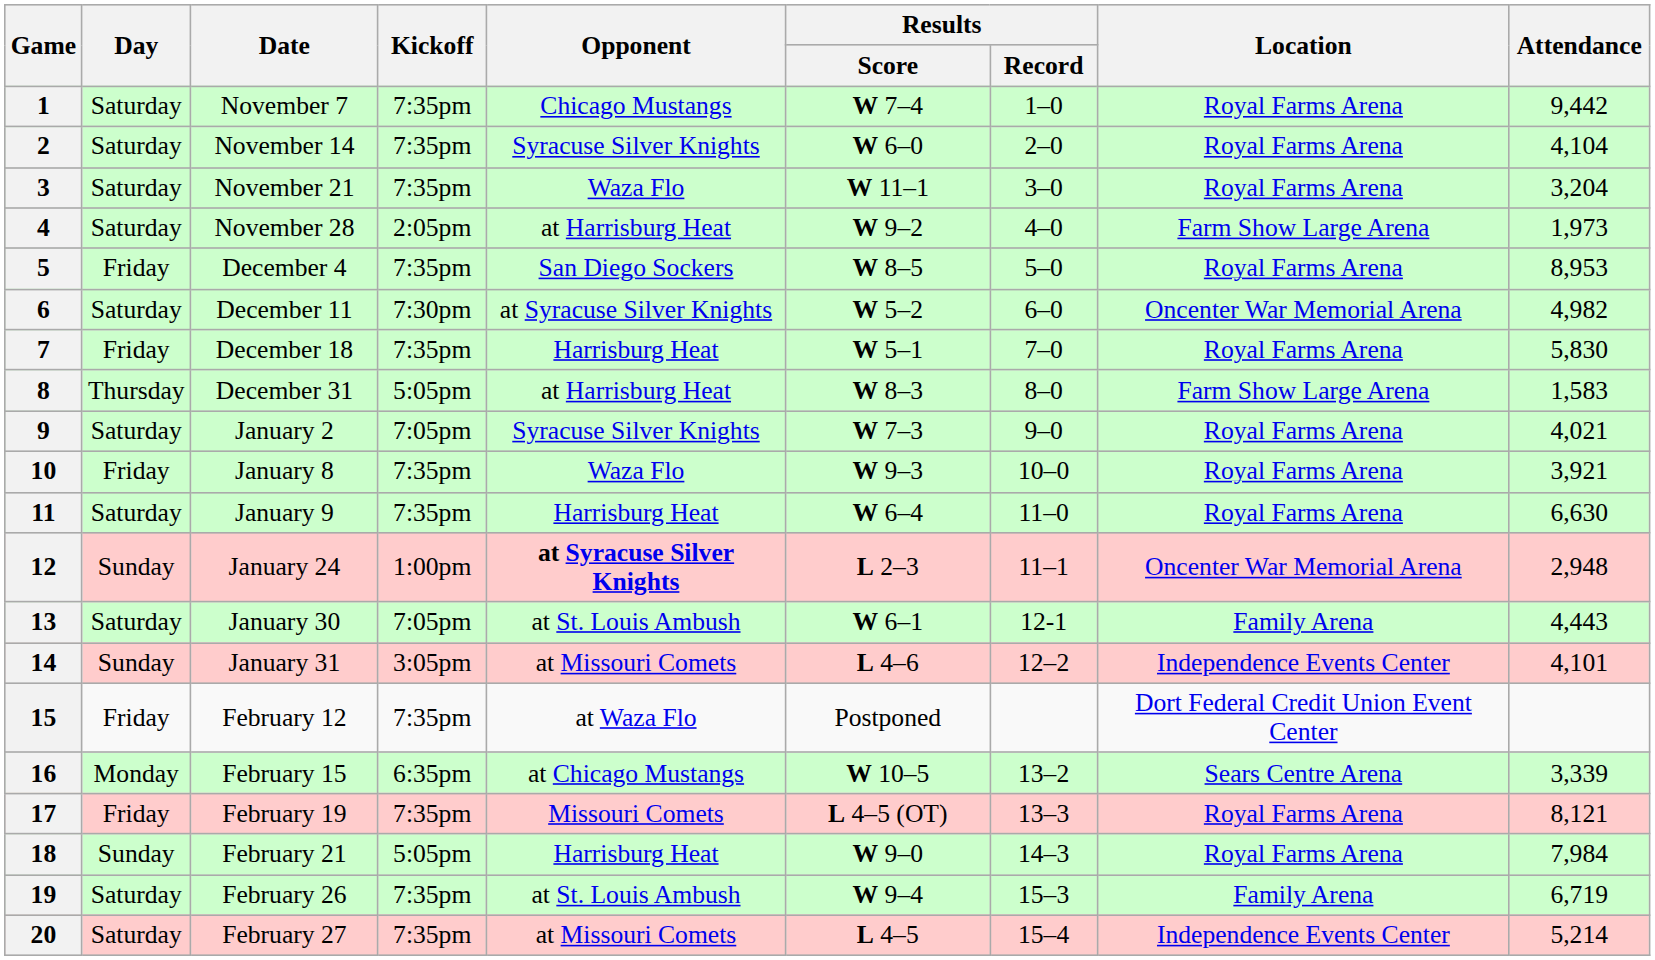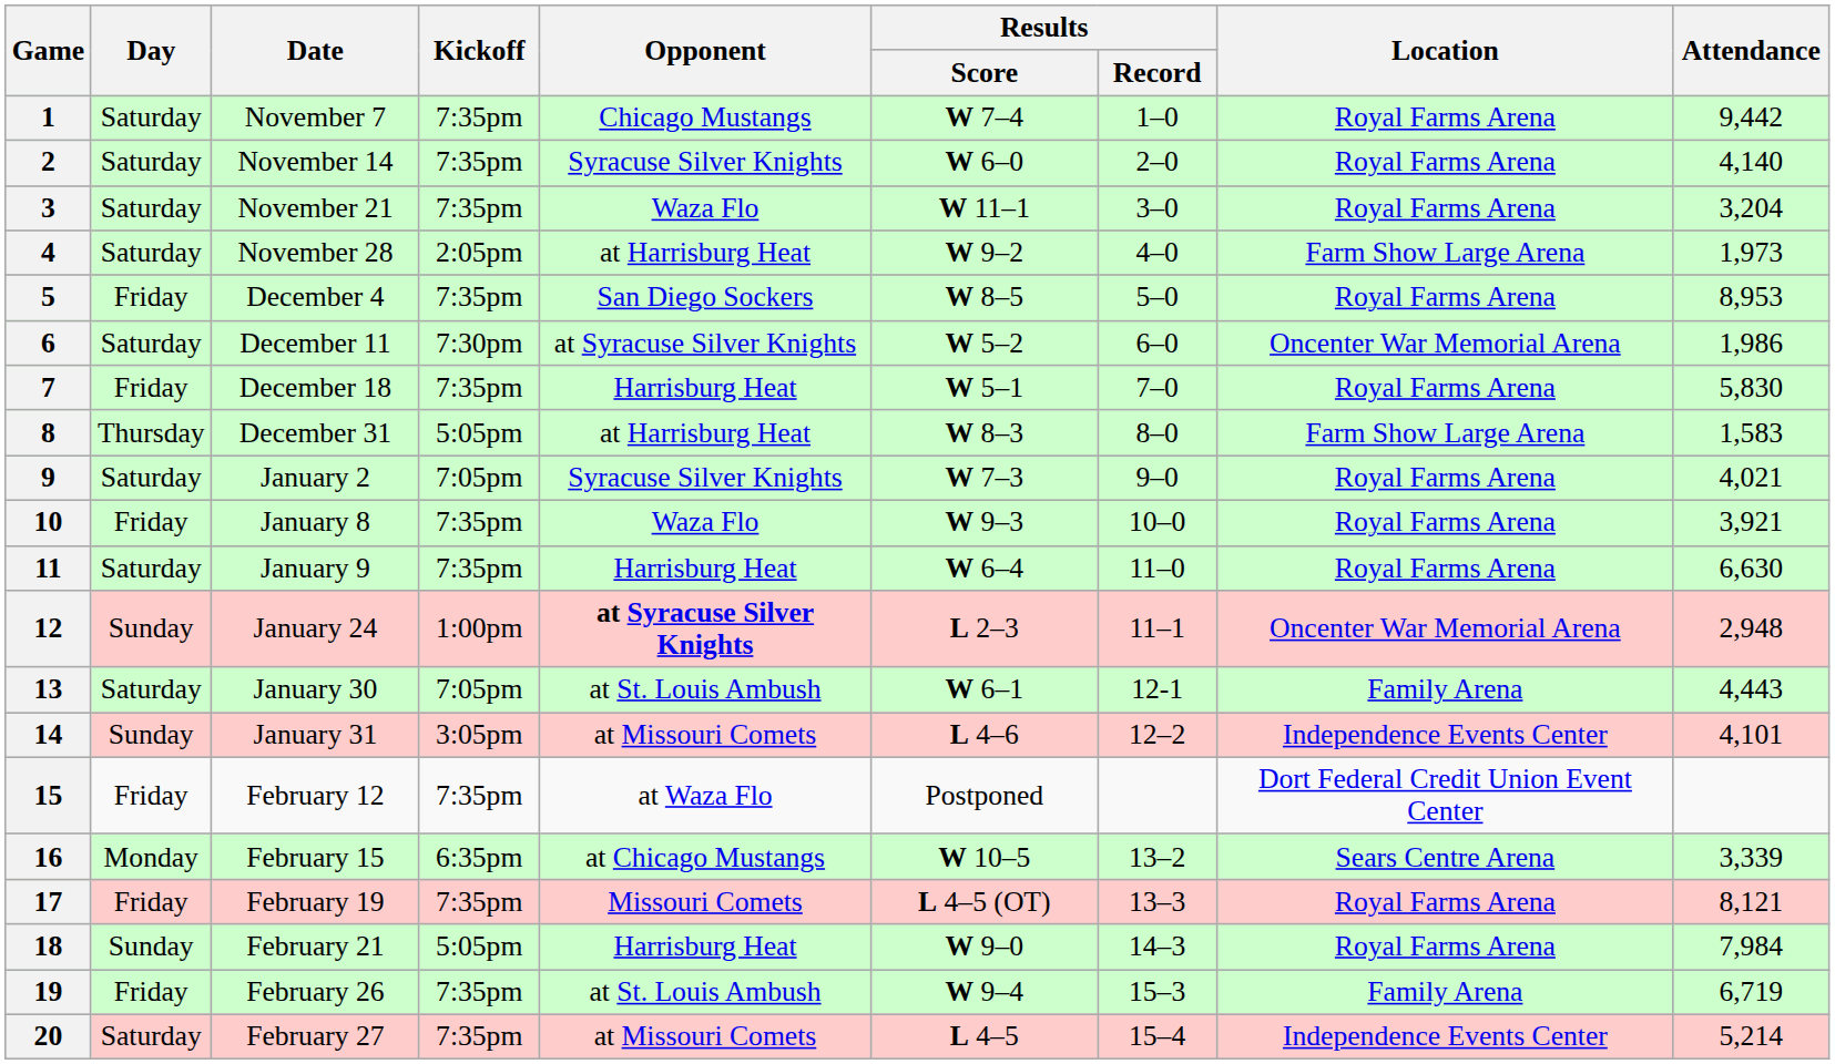 <table class="wikitable">
 <tr>
 <th rowspan="2" width="40">Game</th>
 <th rowspan="2" width="60">Day</th>
 <th rowspan="2" width="110">Date</th>
 <th rowspan="2" width="60">Kickoff</th>
 <th rowspan="2" width="180">Opponent</th>
 <th colspan="2" width="180">Results</th>
 <th rowspan="2" width="250">Location</th>
 <th rowspan="2" width="80">Attendance</th>
 </tr>
 <tr>
 <th width="120">Score</th>
 <th width="60">Record</th>
 </tr>
 <tr align="center" bgcolor="#CCFFCC">
 <th>1</th>
 <td>Saturday</td>
 <td>November 7</td>
 <td>7:35pm</td>
 <td><a href='#'>Chicago Mustangs</a></td>
 <td><strong>W</strong> 7–4</td>
 <td>1–0</td>
 <td><a href='#'>Royal Farms Arena</a></td>
 <td>9,442</td>
 </tr>
 <tr align="center" bgcolor="#CCFFCC">
 <th>2</th>
 <td>Saturday</td>
 <td>November 14</td>
 <td>7:35pm</td>
 <td><a href='#'>Syracuse Silver Knights</a></td>
 <td><strong>W</strong> 6–0</td>
 <td>2–0</td>
 <td><a href='#'>Royal Farms Arena</a></td>
-<td>4,104</td>
+<td>4,140</td>
 </tr>
 <tr align="center" bgcolor="#CCFFCC">
 <th>3</th>
 <td>Saturday</td>
 <td>November 21</td>
 <td>7:35pm</td>
 <td><a href='#'>Waza Flo</a></td>
 <td><strong>W</strong> 11–1</td>
 <td>3–0</td>
 <td><a href='#'>Royal Farms Arena</a></td>
 <td>3,204</td>
 </tr>
 <tr align="center" bgcolor="#CCFFCC">
 <th>4</th>
 <td>Saturday</td>
 <td>November 28</td>
 <td>2:05pm</td>
 <td>at <a href='#'>Harrisburg Heat</a></td>
 <td><strong>W</strong> 9–2</td>
 <td>4–0</td>
 <td><a href='#'>Farm Show Large Arena</a></td>
 <td>1,973</td>
 </tr>
 <tr align="center" bgcolor="#CCFFCC">
 <th>5</th>
 <td>Friday</td>
 <td>December 4</td>
 <td>7:35pm</td>
 <td><a href='#'>San Diego Sockers</a></td>
 <td><strong>W</strong> 8–5</td>
 <td>5–0</td>
 <td><a href='#'>Royal Farms Arena</a></td>
 <td>8,953</td>
 </tr>
 <tr align="center" bgcolor="#CCFFCC">
 <th>6</th>
 <td>Saturday</td>
 <td>December 11</td>
 <td>7:30pm</td>
 <td>at <a href='#'>Syracuse Silver Knights</a></td>
 <td><strong>W</strong> 5–2</td>
 <td>6–0</td>
 <td><a href='#'>Oncenter War Memorial Arena</a></td>
-<td>4,982</td>
+<td>1,986</td>
 </tr>
 <tr align="center" bgcolor="#CCFFCC">
 <th>7</th>
 <td>Friday</td>
 <td>December 18</td>
 <td>7:35pm</td>
 <td><a href='#'>Harrisburg Heat</a></td>
 <td><strong>W</strong> 5–1</td>
 <td>7–0</td>
 <td><a href='#'>Royal Farms Arena</a></td>
 <td>5,830</td>
 </tr>
 <tr align="center" bgcolor="#CCFFCC">
 <th>8</th>
 <td>Thursday</td>
 <td>December 31</td>
 <td>5:05pm</td>
 <td>at <a href='#'>Harrisburg Heat</a></td>
 <td><strong>W</strong> 8–3</td>
 <td>8–0</td>
 <td><a href='#'>Farm Show Large Arena</a></td>
 <td>1,583</td>
 </tr>
 <tr align="center" bgcolor="#CCFFCC">
 <th>9</th>
 <td>Saturday</td>
 <td>January 2</td>
 <td>7:05pm</td>
 <td><a href='#'>Syracuse Silver Knights</a></td>
 <td><strong>W</strong> 7–3</td>
 <td>9–0</td>
 <td><a href='#'>Royal Farms Arena</a></td>
 <td>4,021</td>
 </tr>
 <tr align="center" bgcolor="#CCFFCC">
 <th>10</th>
 <td>Friday</td>
 <td>January 8</td>
 <td>7:35pm</td>
 <td><a href='#'>Waza Flo</a></td>
 <td><strong>W</strong> 9–3</td>
 <td>10–0</td>
 <td><a href='#'>Royal Farms Arena</a></td>
 <td>3,921</td>
 </tr>
 <tr align="center" bgcolor="#CCFFCC">
 <th>11</th>
 <td>Saturday</td>
 <td>January 9</td>
 <td>7:35pm</td>
 <td><a href='#'>Harrisburg Heat</a></td>
 <td><strong>W</strong> 6–4</td>
 <td>11–0</td>
 <td><a href='#'>Royal Farms Arena</a></td>
 <td>6,630</td>
 </tr>
 <tr align="center" bgcolor="#FFCCCC">
 <th>12</th>
 <td>Sunday</td>
 <td>January 24</td>
 <td>1:00pm</td>
 <td><strong>at <a href='#'>Syracuse Silver Knights</a></strong></td>
 <td><strong>L</strong> 2–3</td>
 <td>11–1</td>
 <td><a href='#'>Oncenter War Memorial Arena</a></td>
 <td>2,948</td>
 </tr>
 <tr align="center" bgcolor="#CCFFCC">
 <th>13</th>
 <td>Saturday</td>
 <td>January 30</td>
 <td>7:05pm</td>
 <td>at <a href='#'>St. Louis Ambush</a></td>
 <td><strong>W</strong> 6–1</td>
 <td>12-1</td>
 <td><a href='#'>Family Arena</a></td>
 <td>4,443</td>
 </tr>
 <tr align="center" bgcolor="#FFCCCC">
 <th>14</th>
 <td>Sunday</td>
 <td>January 31</td>
 <td>3:05pm</td>
 <td>at <a href='#'>Missouri Comets</a></td>
 <td><strong>L</strong> 4–6</td>
 <td>12–2</td>
 <td><a href='#'>Independence Events Center</a></td>
 <td>4,101</td>
 </tr>
 <tr align="center">
 <th>15</th>
 <td>Friday</td>
 <td>February 12</td>
 <td>7:35pm</td>
 <td>at <a href='#'>Waza Flo</a></td>
 <td>Postponed</td>
 <td></td>
 <td><a href='#'>Dort Federal Credit Union Event Center</a></td>
 <td></td>
 </tr>
 <tr align="center" bgcolor="#CCFFCC">
 <th>16</th>
 <td>Monday</td>
 <td>February 15</td>
 <td>6:35pm</td>
 <td>at <a href='#'>Chicago Mustangs</a></td>
 <td><strong>W</strong> 10–5</td>
 <td>13–2</td>
 <td><a href='#'>Sears Centre Arena</a></td>
 <td>3,339</td>
 </tr>
 <tr align="center" bgcolor="#FFCCCC">
 <th>17</th>
 <td>Friday</td>
 <td>February 19</td>
 <td>7:35pm</td>
 <td><a href='#'>Missouri Comets</a></td>
 <td><strong>L</strong> 4–5 (OT)</td>
 <td>13–3</td>
 <td><a href='#'>Royal Farms Arena</a></td>
 <td>8,121</td>
 </tr>
 <tr align="center" bgcolor="#CCFFCC">
 <th>18</th>
 <td>Sunday</td>
 <td>February 21</td>
 <td>5:05pm</td>
 <td><a href='#'>Harrisburg Heat</a></td>
 <td><strong>W</strong> 9–0</td>
 <td>14–3</td>
 <td><a href='#'>Royal Farms Arena</a></td>
 <td>7,984</td>
 </tr>
 <tr align="center" bgcolor="#CCFFCC">
 <th>19</th>
-<td>Saturday</td>
+<td>Friday</td>
 <td>February 26</td>
 <td>7:35pm</td>
 <td>at <a href='#'>St. Louis Ambush</a></td>
 <td><strong>W</strong> 9–4</td>
 <td>15–3</td>
 <td><a href='#'>Family Arena</a></td>
 <td>6,719</td>
 </tr>
 <tr align="center" bgcolor="#FFCCCC">
 <th>20</th>
 <td>Saturday</td>
 <td>February 27</td>
 <td>7:35pm</td>
 <td>at <a href='#'>Missouri Comets</a></td>
 <td><strong>L</strong> 4–5</td>
 <td>15–4</td>
 <td><a href='#'>Independence Events Center</a></td>
 <td>5,214</td>
 </tr>
 </table>
